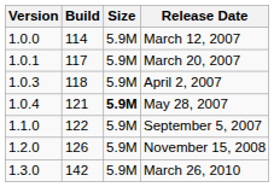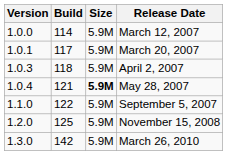 <table class="wikitable sortable">
 <tr>
 <th>Version</th>
 <th>Build</th>
 <th>Size</th>
 <th>Release Date</th>
 </tr>
 <tr>
 <td>1.0.0</td>
 <td>114</td>
 <td>5.9M</td>
 <td>March 12, 2007</td>
 </tr>
 <tr>
 <td>1.0.1</td>
 <td>117</td>
 <td>5.9M</td>
 <td>March 20, 2007</td>
 </tr>
 <tr>
 <td>1.0.3</td>
 <td>118</td>
 <td>5.9M</td>
 <td>April 2, 2007</td>
 </tr>
 <tr>
 <td>1.0.4</td>
 <td>121</td>
 <td><strong>5.9M</strong></td>
 <td>May 28, 2007</td>
 </tr>
 <tr>
 <td>1.1.0</td>
 <td>122</td>
 <td>5.9M</td>
 <td>September 5, 2007</td>
 </tr>
 <tr>
 <td>1.2.0</td>
-<td>126</td>
+<td>125</td>
 <td>5.9M</td>
 <td>November 15, 2008</td>
 </tr>
 <tr>
 <td>1.3.0</td>
 <td>142</td>
 <td>5.9M</td>
 <td>March 26, 2010</td>
 </tr>
 </table>
